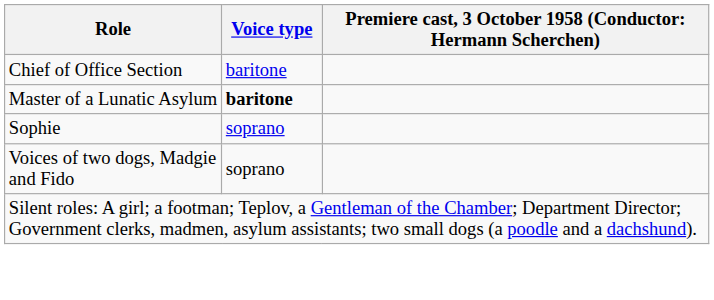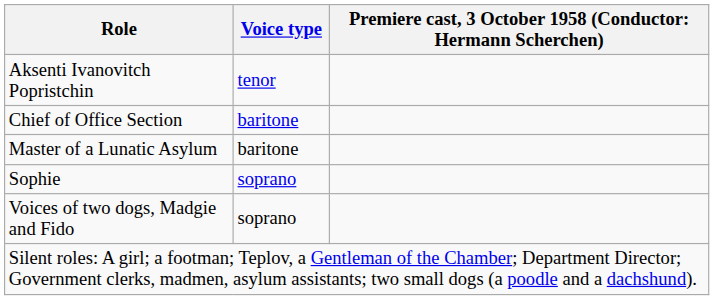 <table class="wikitable">
 <tr>
 <th>Role</th>
 <th><a href='#'>Voice type</a></th>
 <th>Premiere cast, 3 October 1958 (Conductor: Hermann Scherchen)</th>
+</tr>
+<tr>
+<td>Aksenti Ivanovitch Popristchin</td>
+<td><a href='#'>tenor</a></td>
+<td></td>
 </tr>
 <tr>
 <td>Chief of Office Section</td>
 <td><a href='#'>baritone</a></td>
 <td></td>
 </tr>
 <tr>
 <td>Master of a Lunatic Asylum</td>
-<td><strong>baritone</strong></td>
+<td>baritone</td>
 <td></td>
 </tr>
 <tr>
 <td>Sophie</td>
 <td><a href='#'>soprano</a></td>
 <td></td>
 </tr>
 <tr>
 <td>Voices of two dogs, Madgie and Fido</td>
 <td>soprano</td>
 <td></td>
 </tr>
 <tr>
 <td colspan="3">Silent roles: A girl; a footman; Teplov, a <a href='#'>Gentleman of the Chamber</a>; Department Director; Government clerks, madmen, asylum assistants; two small dogs (a <a href='#'>poodle</a> and a <a href='#'>dachshund</a>).</td>
 </tr>
 </table>
